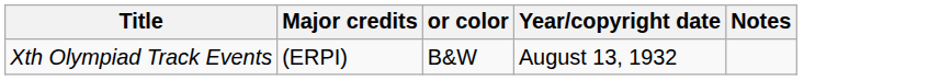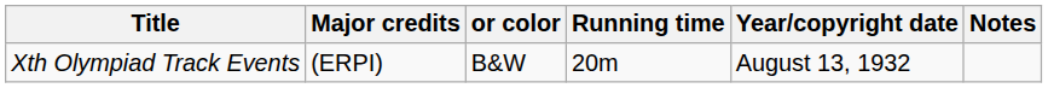 <table class="wikitable sortable" border="1">
 <tr>
 <th>Title</th>
 <th>Major credits</th>
 <th> or color</th>
+<th>Running time</th>
 <th>Year/copyright date</th>
 <th>Notes</th>
 </tr>
 <tr>
 <td><em> Xth Olympiad Track Events</em></td>
 <td>(ERPI)</td>
 <td>B&W</td>
+<td>20m</td>
 <td>August 13, 1932</td>
 <td></td>
 </tr>
 </table>
